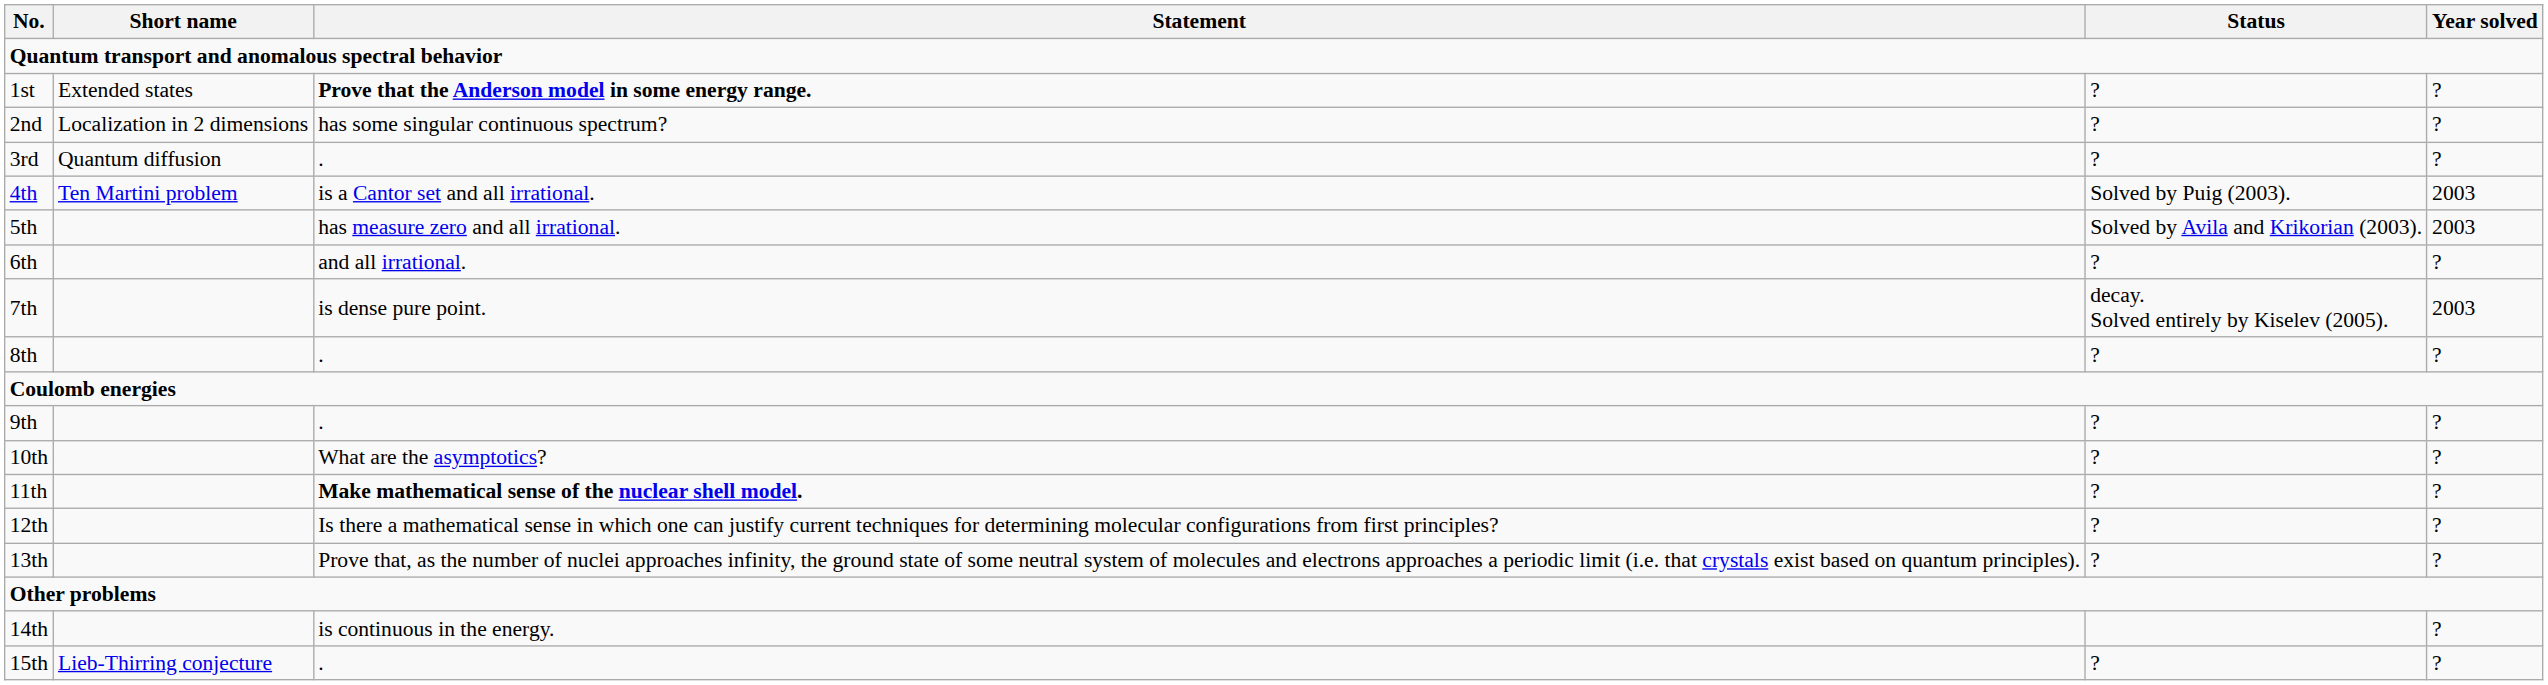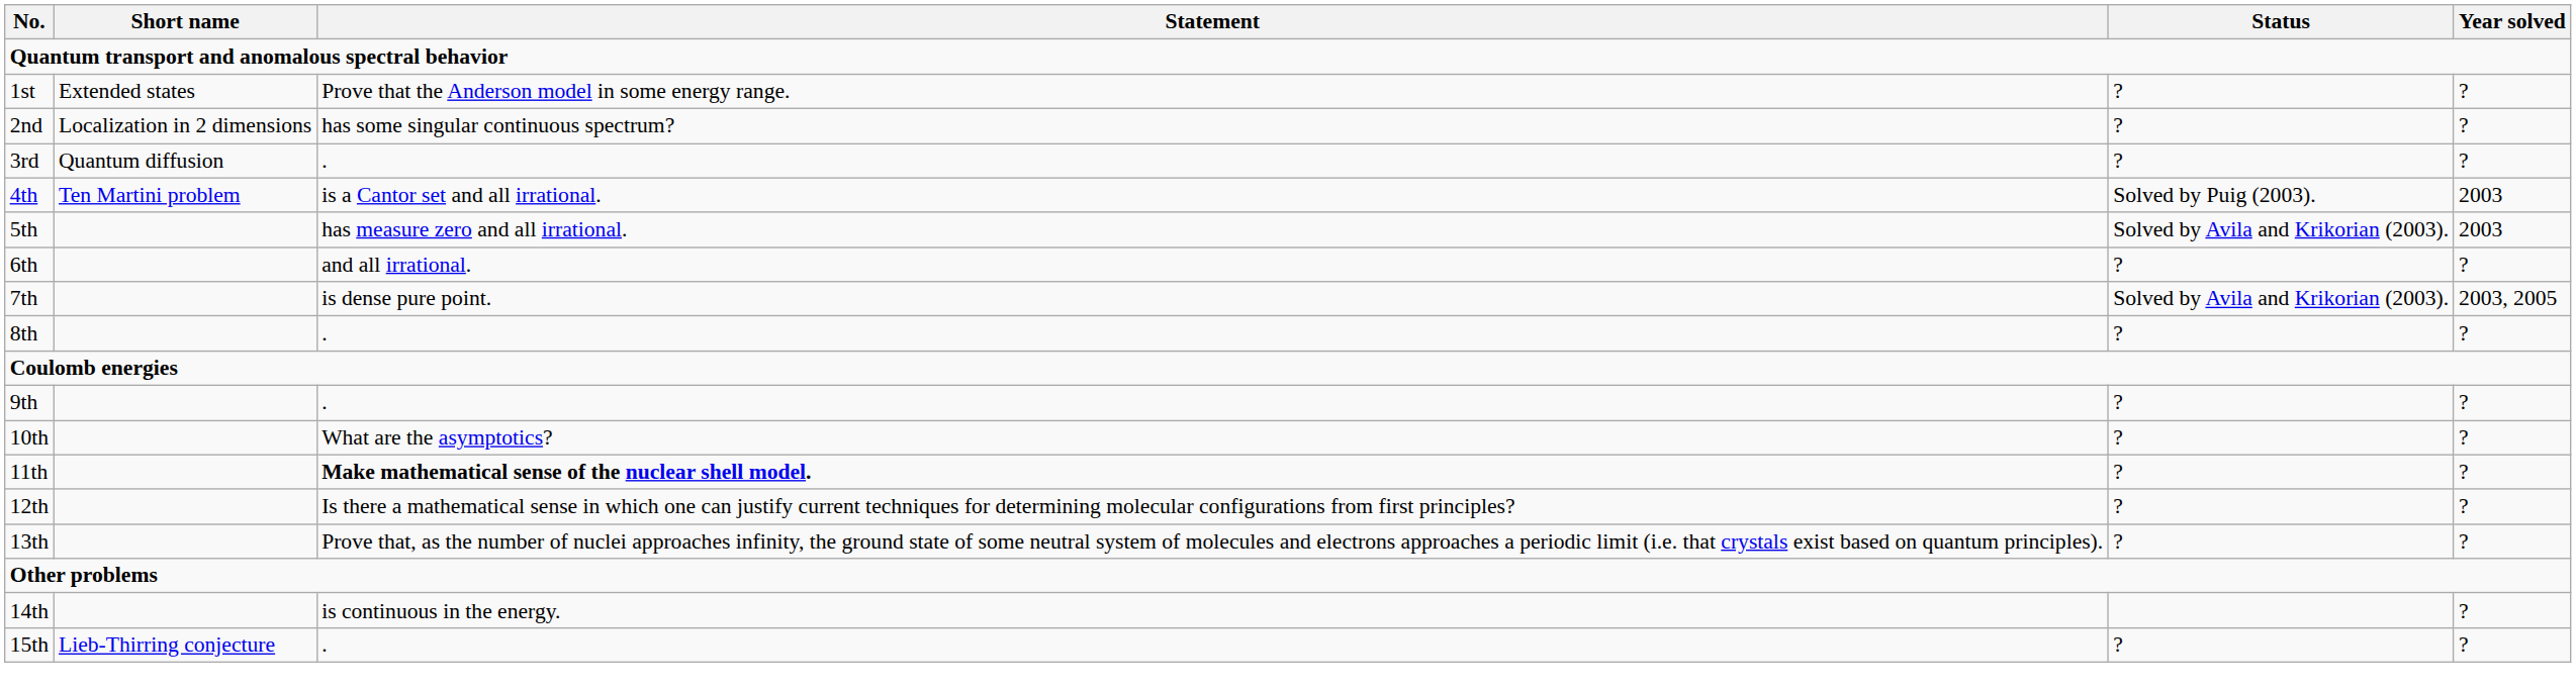 <table class="wikitable sortable">
 <tr>
 <th>No.</th>
 <th>Short name</th>
 <th>Statement</th>
 <th>Status</th>
 <th>Year solved</th>
 </tr>
 <tr>
 <td colspan="5"><strong>Quantum transport and anomalous spectral behavior</strong></td>
 </tr>
 <tr>
 <td>1st</td>
 <td>Extended states</td>
-<td><strong>Prove that the <a href='#'>Anderson model</a> in some energy range.</strong></td>
+<td>Prove that the <a href='#'>Anderson model</a> in some energy range.</td>
 <td>?</td>
 <td>?</td>
 </tr>
 <tr>
 <td>2nd</td>
 <td>Localization in 2 dimensions</td>
 <td> has some singular continuous spectrum?</td>
 <td>?</td>
 <td>?</td>
 </tr>
 <tr>
 <td>3rd</td>
 <td>Quantum diffusion</td>
 <td>.</td>
 <td>?</td>
 <td>?</td>
 </tr>
 <tr>
 <td><a href='#'>4th</a></td>
 <td><a href='#'>Ten Martini problem</a></td>
 <td> is a <a href='#'>Cantor set</a> and all <a href='#'>irrational</a>.</td>
 <td>Solved by Puig (2003).</td>
 <td>2003</td>
 </tr>
 <tr>
 <td>5th</td>
 <td></td>
 <td> has <a href='#'>measure zero</a> and all <a href='#'>irrational</a>.</td>
 <td>Solved by <a href='#'>Avila</a> and <a href='#'>Krikorian</a> (2003).</td>
 <td>2003</td>
 </tr>
 <tr>
 <td>6th</td>
 <td></td>
 <td> and all <a href='#'>irrational</a>.</td>
 <td>?</td>
 <td>?</td>
 </tr>
 <tr>
 <td>7th</td>
 <td></td>
 <td> is dense pure point.</td>
-<td> decay.<br>Solved entirely by Kiselev (2005).</td>
-<td>2003</td>
+<td>Solved by <a href='#'>Avila</a> and <a href='#'>Krikorian</a> (2003).</td>
+<td>2003, 2005</td>
 </tr>
 <tr>
 <td>8th</td>
 <td></td>
 <td>.</td>
 <td>?</td>
 <td>?</td>
 </tr>
 <tr>
 <td colspan="5"><strong>Coulomb energies</strong></td>
 </tr>
 <tr>
 <td>9th</td>
 <td></td>
 <td>.</td>
 <td>?</td>
 <td>?</td>
 </tr>
 <tr>
 <td>10th</td>
 <td></td>
 <td>What are the <a href='#'>asymptotics</a>?</td>
 <td>?</td>
 <td>?</td>
 </tr>
 <tr>
 <td>11th</td>
 <td></td>
 <td><strong>Make mathematical sense of the <a href='#'>nuclear shell model</a>.</strong></td>
 <td>?</td>
 <td>?</td>
 </tr>
 <tr>
 <td>12th</td>
 <td></td>
 <td>Is there a mathematical sense in which one can justify current techniques for determining molecular configurations from first principles?</td>
 <td>?</td>
 <td>?</td>
 </tr>
 <tr>
 <td>13th</td>
 <td></td>
 <td>Prove that, as the number of nuclei approaches infinity, the ground state of some neutral system of molecules and electrons approaches a periodic limit (i.e. that <a href='#'>crystals</a> exist based on quantum principles).</td>
 <td>?</td>
 <td>?</td>
 </tr>
 <tr>
 <td colspan="5"><strong>Other problems</strong></td>
 </tr>
 <tr>
 <td>14th</td>
 <td></td>
 <td> is continuous in the energy.</td>
 <td></td>
 <td>?</td>
 </tr>
 <tr>
 <td>15th</td>
 <td><a href='#'>Lieb-Thirring conjecture</a></td>
 <td>.</td>
 <td>?</td>
 <td>?</td>
 </tr>
 </table>
